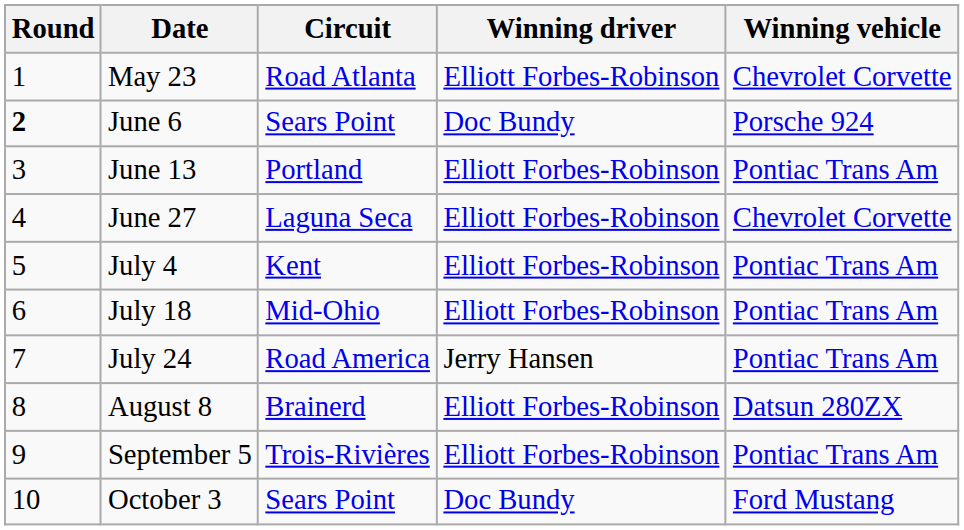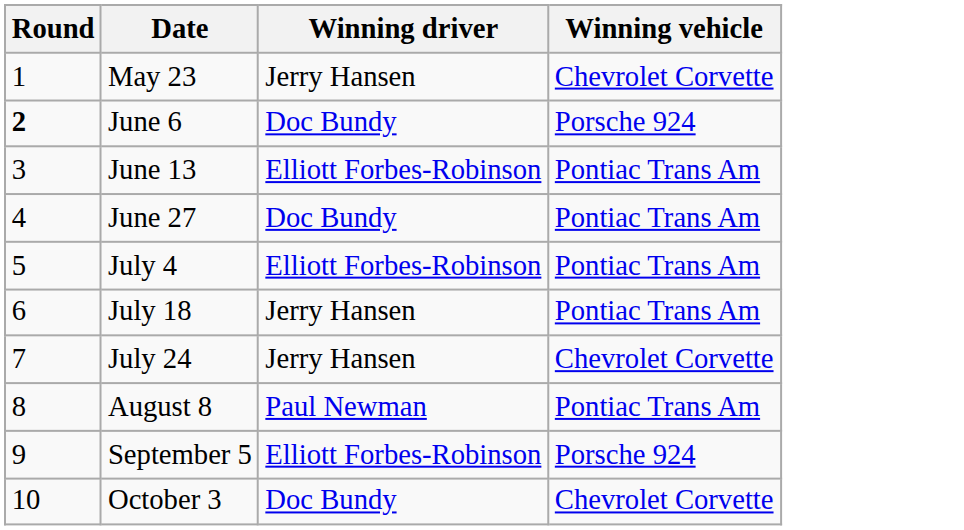 <table class="wikitable" style="font-size: 90%;">
 <tr>
 <th>Round</th>
 <th>Date</th>
-<th>Circuit</th>
 <th>Winning driver</th>
 <th>Winning vehicle</th>
 </tr>
 <tr>
 <td>1</td>
 <td>May 23</td>
-<td> <a href='#'>Road Atlanta</a></td>
-<td> <a href='#'>Elliott Forbes-Robinson</a></td>
+<td> Jerry Hansen</td>
 <td><a href='#'>Chevrolet Corvette</a></td>
 </tr>
 <tr>
 <td><strong>2</strong></td>
 <td>June 6</td>
-<td> <a href='#'>Sears Point</a></td>
 <td> <a href='#'>Doc Bundy</a></td>
 <td><a href='#'>Porsche 924</a></td>
 </tr>
 <tr>
 <td>3</td>
 <td>June 13</td>
-<td> <a href='#'>Portland</a></td>
 <td> <a href='#'>Elliott Forbes-Robinson</a></td>
 <td><a href='#'>Pontiac Trans Am</a></td>
 </tr>
 <tr>
 <td>4</td>
 <td>June 27</td>
-<td> <a href='#'>Laguna Seca</a></td>
-<td> <a href='#'>Elliott Forbes-Robinson</a></td>
-<td><a href='#'>Chevrolet Corvette</a></td>
+<td> <a href='#'>Doc Bundy</a></td>
+<td><a href='#'>Pontiac Trans Am</a></td>
 </tr>
 <tr>
 <td>5</td>
 <td>July 4</td>
-<td> <a href='#'>Kent</a></td>
 <td> <a href='#'>Elliott Forbes-Robinson</a></td>
 <td><a href='#'>Pontiac Trans Am</a></td>
 </tr>
 <tr>
 <td>6</td>
 <td>July 18</td>
-<td> <a href='#'>Mid-Ohio</a></td>
-<td> <a href='#'>Elliott Forbes-Robinson</a></td>
+<td> Jerry Hansen</td>
 <td><a href='#'>Pontiac Trans Am</a></td>
 </tr>
 <tr>
 <td>7</td>
 <td>July 24</td>
-<td> <a href='#'>Road America</a></td>
 <td> Jerry Hansen</td>
-<td><a href='#'>Pontiac Trans Am</a></td>
+<td><a href='#'>Chevrolet Corvette</a></td>
 </tr>
 <tr>
 <td>8</td>
 <td>August 8</td>
-<td> <a href='#'>Brainerd</a></td>
-<td> <a href='#'>Elliott Forbes-Robinson</a></td>
-<td><a href='#'>Datsun 280ZX</a></td>
+<td> <a href='#'>Paul Newman</a></td>
+<td><a href='#'>Pontiac Trans Am</a></td>
 </tr>
 <tr>
 <td>9</td>
 <td>September 5</td>
-<td> <a href='#'>Trois-Rivières</a></td>
 <td> <a href='#'>Elliott Forbes-Robinson</a></td>
-<td><a href='#'>Pontiac Trans Am</a></td>
+<td><a href='#'>Porsche 924</a></td>
 </tr>
 <tr>
 <td>10</td>
 <td>October 3</td>
-<td> <a href='#'>Sears Point</a></td>
 <td> <a href='#'>Doc Bundy</a></td>
-<td><a href='#'>Ford Mustang</a></td>
+<td><a href='#'>Chevrolet Corvette</a></td>
 </tr>
 </table>
